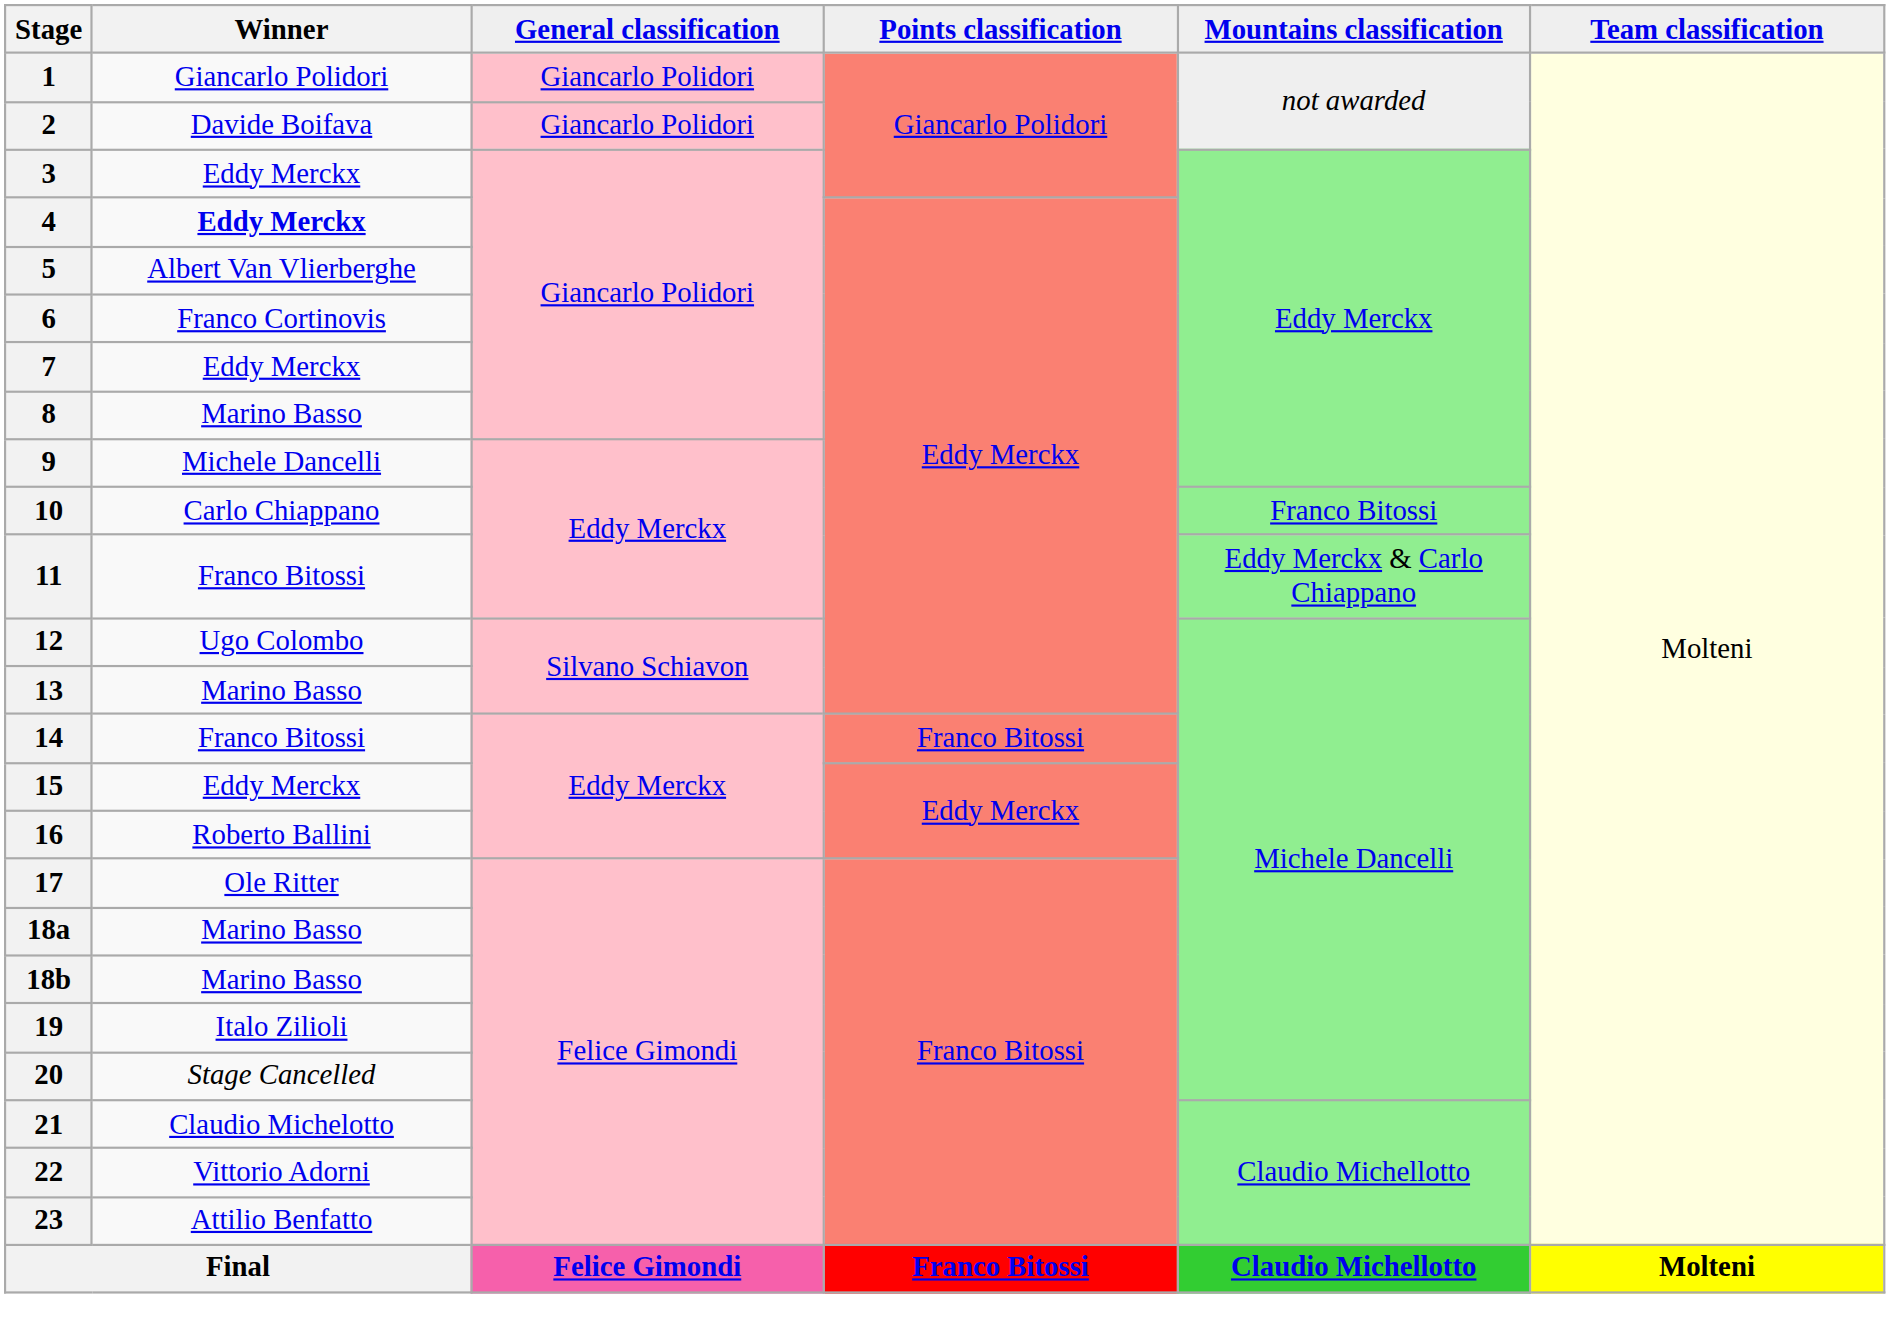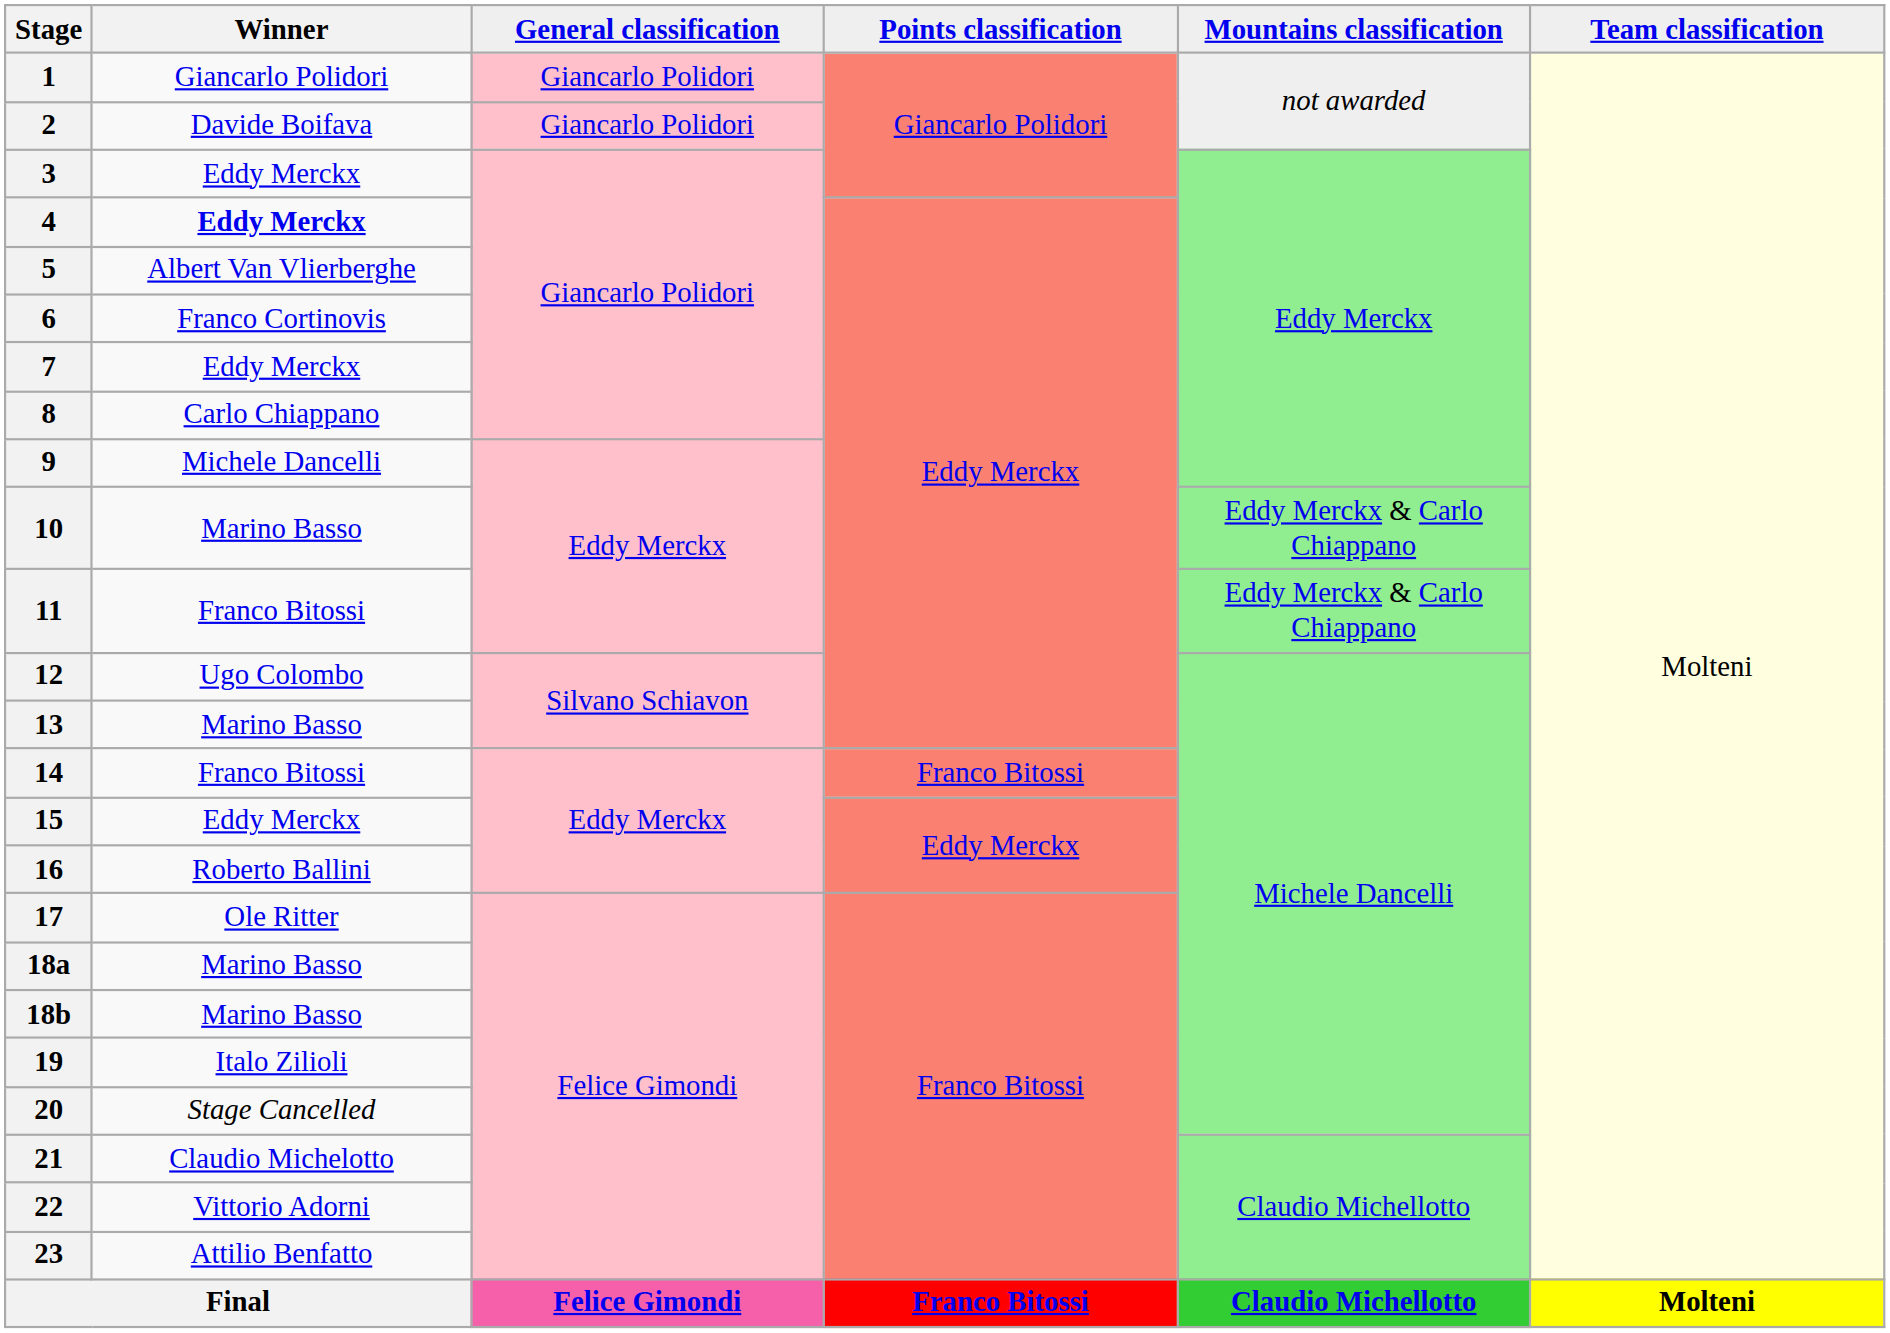 <table class="wikitable" style="text-align: center; font-size:smaller;">
 <tr style="background:#efefef;">
 <th style="width:1%;">Stage</th>
 <th style="width:15%;">Winner</th>
 <th style="background:#efefef; width:14%;"><a href='#'>General classification</a><br></th>
 <th style="background:#efefef; width:14%;"><a href='#'>Points classification</a><br></th>
 <th style="background:#efefef; width:14%;"><a href='#'>Mountains classification</a></th>
 <th style="background:#efefef; width:14%;"><a href='#'>Team classification</a></th>
 </tr>
 <tr>
 <th>1</th>
 <td><a href='#'>Giancarlo Polidori</a></td>
 <td style="background:pink;"><a href='#'>Giancarlo Polidori</a></td>
 <td style="background:salmon;" rowspan="3"><a href='#'>Giancarlo Polidori</a></td>
 <td style="background:#EFEFEF;" rowspan="2"><em>not awarded</em></td>
 <td style="background:lightyellow;" rowspan="24">Molteni</td>
 </tr>
 <tr>
 <th>2</th>
 <td><a href='#'>Davide Boifava</a></td>
 <td style="background:pink;"><a href='#'>Giancarlo Polidori</a></td>
 </tr>
 <tr>
 <th>3</th>
 <td><a href='#'>Eddy Merckx</a></td>
 <td style="background:pink;" rowspan="6"><a href='#'>Giancarlo Polidori</a></td>
 <td style="background:lightgreen;" rowspan="7"><a href='#'>Eddy Merckx</a></td>
 </tr>
 <tr>
 <th>4</th>
 <td><strong><a href='#'>Eddy Merckx</a></strong></td>
 <td style="background:salmon;" rowspan="10"><a href='#'>Eddy Merckx</a></td>
 </tr>
 <tr>
 <th>5</th>
 <td><a href='#'>Albert Van Vlierberghe</a></td>
 </tr>
 <tr>
 <th>6</th>
 <td><a href='#'>Franco Cortinovis</a></td>
 </tr>
 <tr>
 <th>7</th>
 <td><a href='#'>Eddy Merckx</a></td>
 </tr>
 <tr>
 <th>8</th>
-<td><a href='#'>Marino Basso</a></td>
+<td><a href='#'>Carlo Chiappano</a></td>
 </tr>
 <tr>
 <th>9</th>
 <td><a href='#'>Michele Dancelli</a></td>
 <td style="background:pink;" rowspan="3"><a href='#'>Eddy Merckx</a></td>
 </tr>
 <tr>
 <th>10</th>
-<td><a href='#'>Carlo Chiappano</a></td>
-<td style="background:lightgreen;"><a href='#'>Franco Bitossi</a></td>
+<td><a href='#'>Marino Basso</a></td>
+<td style="background:lightgreen;"><a href='#'>Eddy Merckx</a> & <a href='#'>Carlo Chiappano</a></td>
 </tr>
 <tr>
 <th>11</th>
 <td><a href='#'>Franco Bitossi</a></td>
 <td style="background:lightgreen;"><a href='#'>Eddy Merckx</a> & <a href='#'>Carlo Chiappano</a></td>
 </tr>
 <tr>
 <th>12</th>
 <td><a href='#'>Ugo Colombo</a></td>
 <td style="background:pink;" rowspan="2"><a href='#'>Silvano Schiavon</a></td>
 <td style="background:lightgreen;" rowspan="10"><a href='#'>Michele Dancelli</a></td>
 </tr>
 <tr>
 <th>13</th>
 <td><a href='#'>Marino Basso</a></td>
 </tr>
 <tr>
 <th>14</th>
 <td><a href='#'>Franco Bitossi</a></td>
 <td style="background:pink;" rowspan="3"><a href='#'>Eddy Merckx</a></td>
 <td style="background:salmon;"><a href='#'>Franco Bitossi</a></td>
 </tr>
 <tr>
 <th>15</th>
 <td><a href='#'>Eddy Merckx</a></td>
 <td style="background:salmon;" rowspan="2"><a href='#'>Eddy Merckx</a></td>
 </tr>
 <tr>
 <th>16</th>
 <td><a href='#'>Roberto Ballini</a></td>
 </tr>
 <tr>
 <th>17</th>
 <td><a href='#'>Ole Ritter</a></td>
 <td style="background:pink;" rowspan="8"><a href='#'>Felice Gimondi</a></td>
 <td style="background:salmon;" rowspan="8"><a href='#'>Franco Bitossi</a></td>
 </tr>
 <tr>
 <th>18a</th>
 <td><a href='#'>Marino Basso</a></td>
 </tr>
 <tr>
 <th>18b</th>
 <td><a href='#'>Marino Basso</a></td>
 </tr>
 <tr>
 <th>19</th>
 <td><a href='#'>Italo Zilioli</a></td>
 </tr>
 <tr>
 <th>20</th>
 <td><em>Stage Cancelled</em></td>
 </tr>
 <tr>
 <th>21</th>
 <td><a href='#'>Claudio Michelotto</a></td>
 <td style="background:lightgreen;" rowspan="3"><a href='#'>Claudio Michellotto</a></td>
 </tr>
 <tr>
 <th>22</th>
 <td><a href='#'>Vittorio Adorni</a></td>
 </tr>
 <tr>
 <th>23</th>
 <td><a href='#'>Attilio Benfatto</a></td>
 </tr>
 <tr>
 <th colspan=2><strong>Final</strong></th>
 <th style="background:#F660AB;"><strong><a href='#'>Felice Gimondi</a></strong></th>
 <th style="background:red;"><strong><a href='#'>Franco Bitossi</a></strong></th>
 <th style="background:#32CD32;"><strong><a href='#'>Claudio Michellotto</a></strong></th>
 <th style="background:yellow;"><strong>Molteni</strong></th>
 </tr>
 </table>
